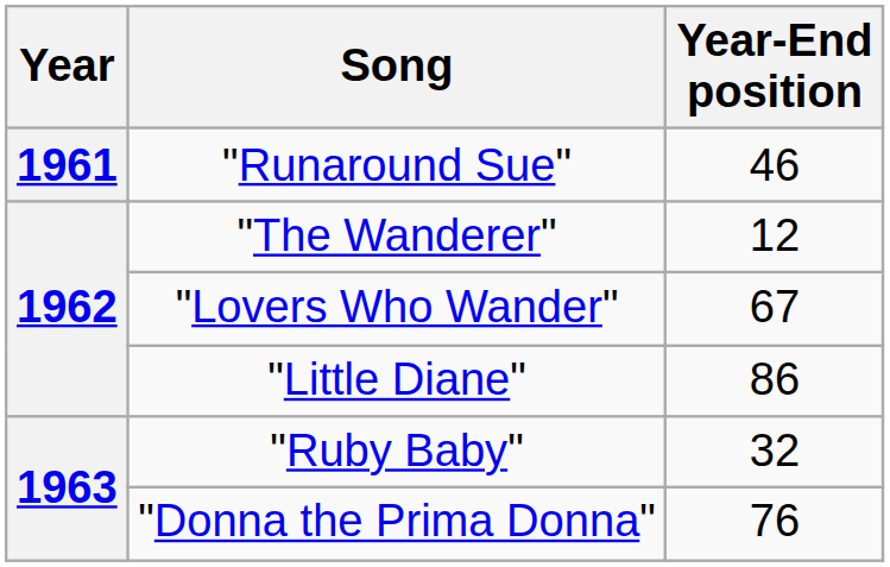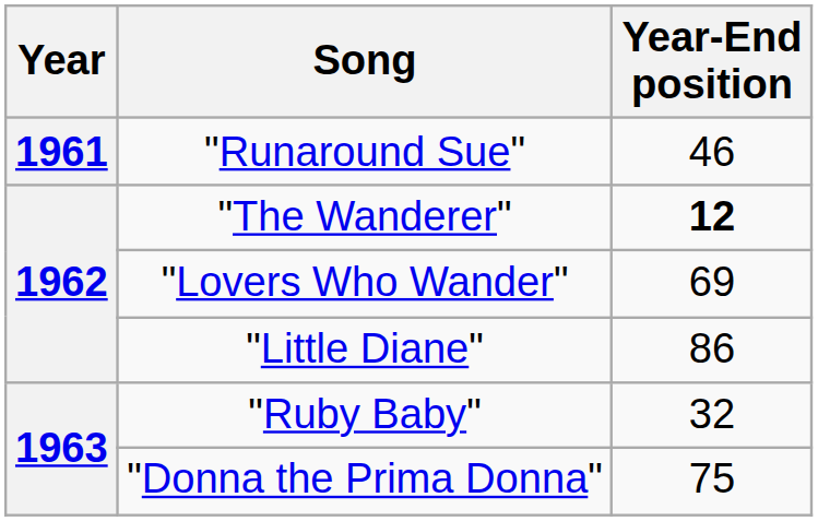 <table class="wikitable plainrowheaders" style="text-align:center;">
 <tr>
 <th>Year</th>
 <th>Song</th>
 <th>Year-End<br>position</th>
 </tr>
 <tr>
 <th scope="row"><a href='#'>1961</a></th>
 <td>"<a href='#'>Runaround Sue</a>"</td>
 <td>46</td>
 </tr>
 <tr>
 <th scope="row" rowspan="3"><a href='#'>1962</a></th>
 <td>"<a href='#'>The Wanderer</a>"</td>
-<td>12</td>
+<td><strong>12</strong></td>
 </tr>
 <tr>
 <td>"<a href='#'>Lovers Who Wander</a>"</td>
-<td>67</td>
+<td>69</td>
 </tr>
 <tr>
 <td>"<a href='#'>Little Diane</a>"</td>
 <td>86</td>
 </tr>
 <tr>
 <th scope="row" rowspan="2"><a href='#'>1963</a></th>
 <td>"<a href='#'>Ruby Baby</a>"</td>
 <td>32</td>
 </tr>
 <tr>
 <td>"<a href='#'>Donna the Prima Donna</a>"</td>
-<td>76</td>
+<td>75</td>
 </tr>
 </table>
